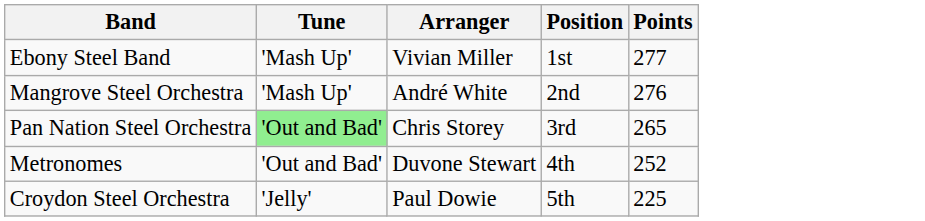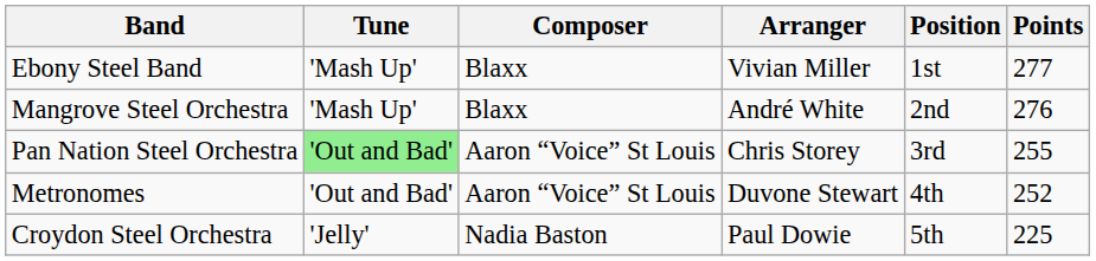 <table class="wikitable">
 <tr>
 <th>Band</th>
 <th>Tune</th>
+<th>Composer</th>
 <th>Arranger</th>
 <th>Position</th>
 <th>Points</th>
 </tr>
 <tr>
 <td>Ebony Steel Band</td>
 <td>'Mash Up'</td>
+<td>Blaxx</td>
 <td>Vivian Miller</td>
 <td>1st</td>
 <td>277</td>
 </tr>
 <tr>
 <td>Mangrove Steel Orchestra</td>
 <td>'Mash Up'</td>
+<td>Blaxx</td>
 <td>André White</td>
 <td>2nd</td>
 <td>276</td>
 </tr>
 <tr>
 <td>Pan Nation Steel Orchestra</td>
 <td style="background: lightgreen;">'Out and Bad'</td>
+<td>Aaron “Voice” St Louis</td>
 <td>Chris Storey</td>
 <td>3rd</td>
-<td>265</td>
+<td>255</td>
 </tr>
 <tr>
 <td>Metronomes</td>
 <td>'Out and Bad'</td>
+<td>Aaron “Voice” St Louis</td>
 <td>Duvone Stewart</td>
 <td>4th</td>
 <td>252</td>
 </tr>
 <tr>
 <td>Croydon Steel Orchestra</td>
 <td>'Jelly'</td>
+<td>Nadia Baston</td>
 <td>Paul Dowie</td>
 <td>5th</td>
 <td>225</td>
 </tr>
 </table>
